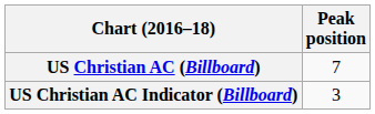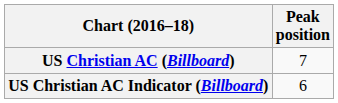 <table class="wikitable sortable plainrowheaders" style="text-align:center">
 <tr>
 <th scope="col">Chart (2016–18)</th>
 <th scope="col">Peak<br> position</th>
 </tr>
 <tr>
 </tr>
 <tr>
 </tr>
 <tr>
 <th scope="row">US <a href='#'>Christian AC</a> (<em><a href='#'>Billboard</a></em>)</th>
 <td>7</td>
 </tr>
 <tr>
 <th scope="row">US Christian AC Indicator (<em><a href='#'>Billboard</a></em>)</th>
-<td align="center">3</td>
+<td align="center">6</td>
 </tr>
 <tr>
 </tr>
 </table>
